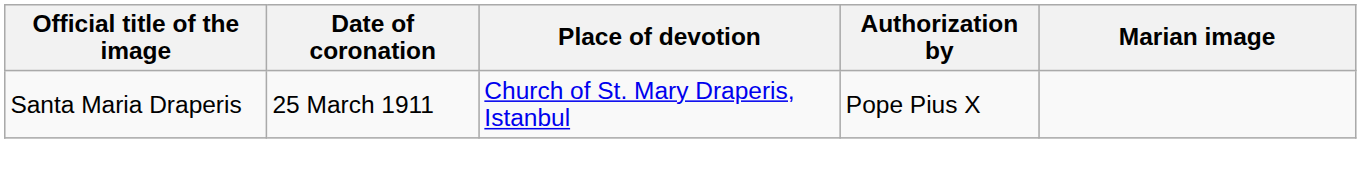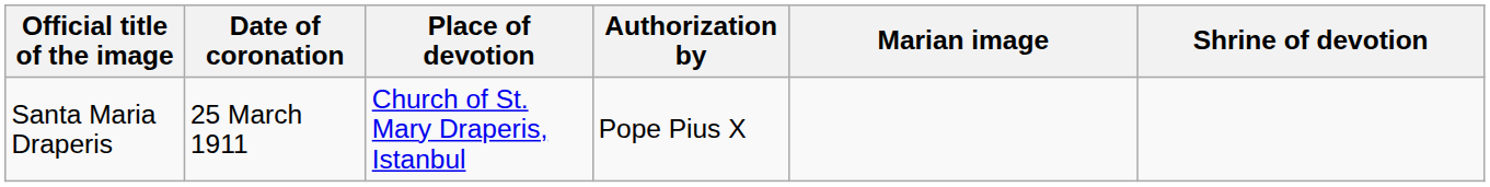 <table class="wikitable sortable" width="100%">
 <tr>
 <th>Official title of the image</th>
 <th data-sort-type="date">Date of coronation</th>
 <th>Place of devotion</th>
 <th>Authorization by</th>
 <th width=200px class=unsortable>Marian image</th>
+<th width=200px class=unsortable>Shrine of devotion</th>
 </tr>
 <tr>
 <td>Santa Maria Draperis</td>
 <td>25 March 1911</td>
 <td><a href='#'>Church of St. Mary Draperis, Istanbul</a></td>
 <td>Pope Pius X</td>
 <td></td>
+<td></td>
 </tr>
 </table>
